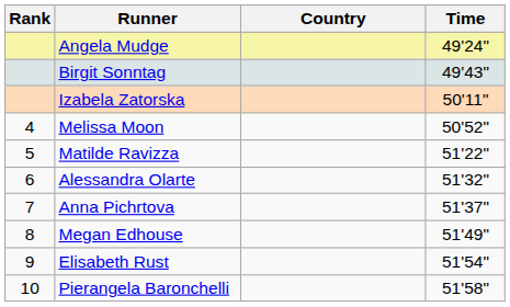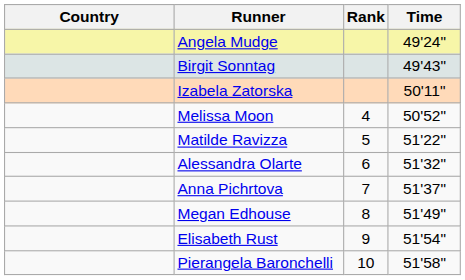 <table class="wikitable" style="text-align:center; font-size: 90%; border: gray solid 1px;border-collapse:collapse;">
 <tr bgcolor="#E4E4E4">
+<th style="border-bottom:1px solid #AAAAAA" width=150>Country</th>
+<th style="border-bottom:1px solid #AAAAAA" width=150>Runner</th>
 <th style="border-bottom:1px solid #AAAAAA" width=10>Rank</th>
-<th style="border-bottom:1px solid #AAAAAA" width=150>Runner</th>
-<th style="border-bottom:1px solid #AAAAAA" width=150>Country</th>
 <th style="border-bottom:1px solid #AAAAAA" width=60>Time</th>
 </tr>
 <tr bgcolor=F7F6A8>
+<td align=left></td>
+<td align=left><a href='#'>Angela Mudge</a></td>
 <td></td>
-<td align=left><a href='#'>Angela Mudge</a></td>
-<td align=left></td>
 <td>49'24"</td>
 </tr>
 <tr bgcolor=DCE5E5>
+<td align=left></td>
+<td align=left><a href='#'>Birgit Sonntag</a></td>
 <td></td>
-<td align=left><a href='#'>Birgit Sonntag</a></td>
-<td align=left></td>
 <td>49'43"</td>
 </tr>
 <tr bgcolor=FFDAB9>
+<td align=left></td>
+<td align=left><a href='#'>Izabela Zatorska</a></td>
 <td></td>
-<td align=left><a href='#'>Izabela Zatorska</a></td>
-<td align=left></td>
 <td>50'11"</td>
 </tr>
 <tr>
+<td align=left></td>
+<td align=left><a href='#'>Melissa Moon</a></td>
 <td>4</td>
-<td align=left><a href='#'>Melissa Moon</a></td>
-<td align=left></td>
 <td>50'52"</td>
 </tr>
 <tr>
+<td align=left></td>
+<td align=left><a href='#'>Matilde Ravizza</a></td>
 <td>5</td>
-<td align=left><a href='#'>Matilde Ravizza</a></td>
-<td align=left></td>
 <td>51'22"</td>
 </tr>
 <tr>
+<td align=left></td>
+<td align=left><a href='#'>Alessandra Olarte</a></td>
 <td>6</td>
-<td align=left><a href='#'>Alessandra Olarte</a></td>
-<td align=left></td>
 <td>51'32"</td>
 </tr>
 <tr>
+<td align=left></td>
+<td align=left><a href='#'>Anna Pichrtova</a></td>
 <td>7</td>
-<td align=left><a href='#'>Anna Pichrtova</a></td>
-<td align=left></td>
 <td>51'37"</td>
 </tr>
 <tr>
+<td align=left></td>
+<td align=left><a href='#'>Megan Edhouse</a></td>
 <td>8</td>
-<td align=left><a href='#'>Megan Edhouse</a></td>
-<td align=left></td>
 <td>51'49"</td>
 </tr>
 <tr>
+<td align=left></td>
+<td align=left><a href='#'>Elisabeth Rust</a></td>
 <td>9</td>
-<td align=left><a href='#'>Elisabeth Rust</a></td>
-<td align=left></td>
 <td>51'54"</td>
 </tr>
 <tr>
+<td align=left></td>
+<td align=left><a href='#'>Pierangela Baronchelli</a></td>
 <td>10</td>
-<td align=left><a href='#'>Pierangela Baronchelli</a></td>
-<td align=left></td>
 <td>51'58"</td>
 </tr>
 </table>
